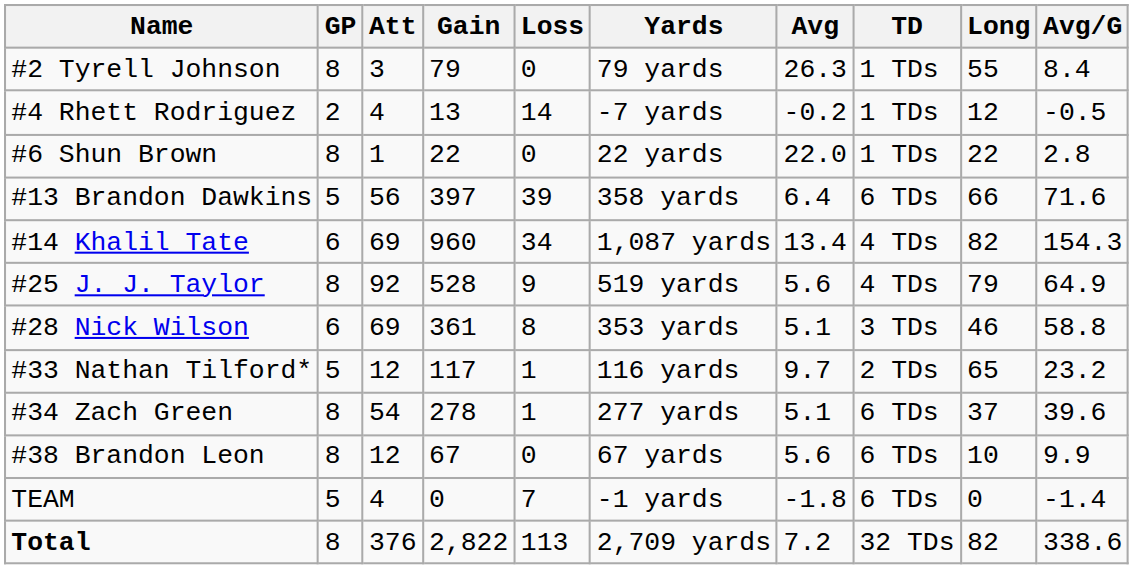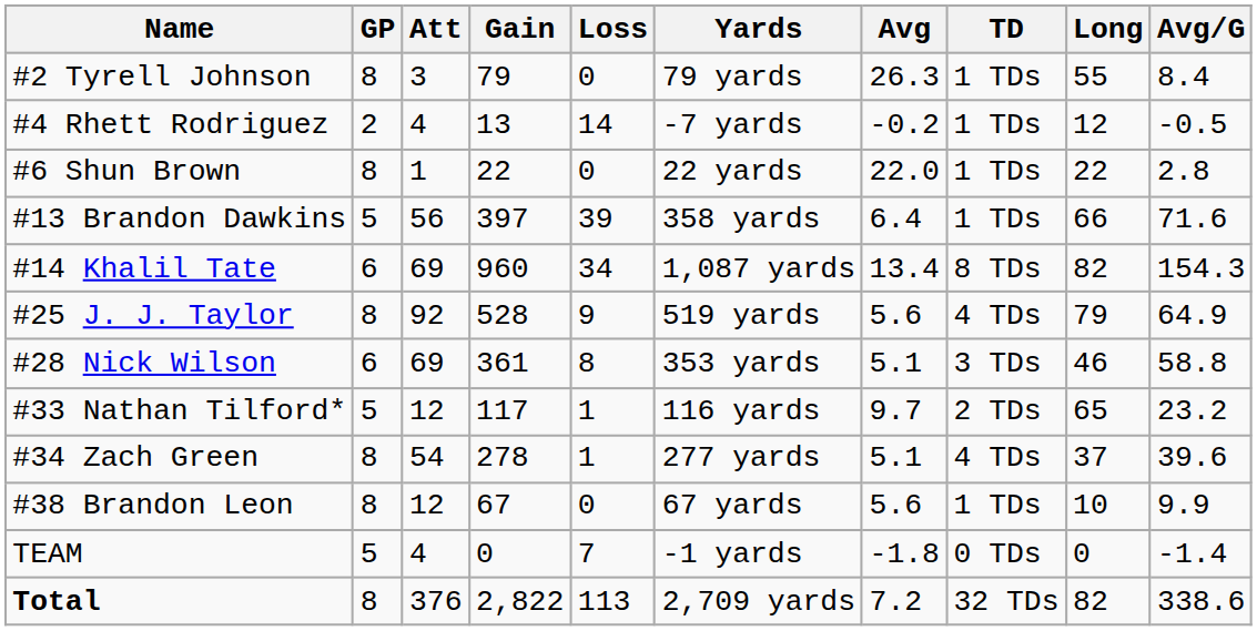 <table class="wikitable" style="white-space:nowrap;">
 <tr>
 <th>Name</th>
 <th>GP</th>
 <th>Att</th>
 <th>Gain</th>
 <th>Loss</th>
 <th>Yards</th>
 <th>Avg</th>
 <th>TD</th>
 <th>Long</th>
 <th>Avg/G</th>
 </tr>
 <tr>
 <td>#2 Tyrell Johnson</td>
 <td>8</td>
 <td>3</td>
 <td>79</td>
 <td>0</td>
 <td>79 yards</td>
 <td>26.3</td>
 <td>1 TDs</td>
 <td>55</td>
 <td>8.4</td>
 </tr>
 <tr>
 <td>#4 Rhett Rodriguez</td>
 <td>2</td>
 <td>4</td>
 <td>13</td>
 <td>14</td>
 <td>-7 yards</td>
 <td>-0.2</td>
 <td>1 TDs</td>
 <td>12</td>
 <td>-0.5</td>
 </tr>
 <tr>
 <td>#6 Shun Brown</td>
 <td>8</td>
 <td>1</td>
 <td>22</td>
 <td>0</td>
 <td>22 yards</td>
 <td>22.0</td>
 <td>1 TDs</td>
 <td>22</td>
 <td>2.8</td>
 </tr>
 <tr>
 <td>#13 Brandon Dawkins</td>
 <td>5</td>
 <td>56</td>
 <td>397</td>
 <td>39</td>
 <td>358 yards</td>
 <td>6.4</td>
-<td>6 TDs</td>
+<td>1 TDs</td>
 <td>66</td>
 <td>71.6</td>
 </tr>
 <tr>
 <td>#14 <a href='#'>Khalil Tate</a></td>
 <td>6</td>
 <td>69</td>
 <td>960</td>
 <td>34</td>
 <td>1,087 yards</td>
 <td>13.4</td>
-<td>4 TDs</td>
+<td>8 TDs</td>
 <td>82</td>
 <td>154.3</td>
 </tr>
 <tr>
 <td>#25 <a href='#'>J. J. Taylor</a></td>
 <td>8</td>
 <td>92</td>
 <td>528</td>
 <td>9</td>
 <td>519 yards</td>
 <td>5.6</td>
 <td>4 TDs</td>
 <td>79</td>
 <td>64.9</td>
 </tr>
 <tr>
 <td>#28 <a href='#'>Nick Wilson</a></td>
 <td>6</td>
 <td>69</td>
 <td>361</td>
 <td>8</td>
 <td>353 yards</td>
 <td>5.1</td>
 <td>3 TDs</td>
 <td>46</td>
 <td>58.8</td>
 </tr>
 <tr>
 <td>#33 Nathan Tilford*</td>
 <td>5</td>
 <td>12</td>
 <td>117</td>
 <td>1</td>
 <td>116 yards</td>
 <td>9.7</td>
 <td>2 TDs</td>
 <td>65</td>
 <td>23.2</td>
 </tr>
 <tr>
 <td>#34 Zach Green</td>
 <td>8</td>
 <td>54</td>
 <td>278</td>
 <td>1</td>
 <td>277 yards</td>
 <td>5.1</td>
-<td>6 TDs</td>
+<td>4 TDs</td>
 <td>37</td>
 <td>39.6</td>
 </tr>
 <tr>
 <td>#38 Brandon Leon</td>
 <td>8</td>
 <td>12</td>
 <td>67</td>
 <td>0</td>
 <td>67 yards</td>
 <td>5.6</td>
-<td>6 TDs</td>
+<td>1 TDs</td>
 <td>10</td>
 <td>9.9</td>
 </tr>
 <tr>
 <td>TEAM</td>
 <td>5</td>
 <td>4</td>
 <td>0</td>
 <td>7</td>
 <td>-1 yards</td>
 <td>-1.8</td>
-<td>6 TDs</td>
+<td>0 TDs</td>
 <td>0</td>
 <td>-1.4</td>
 </tr>
 <tr>
 <td><strong>Total</strong></td>
 <td>8</td>
 <td>376</td>
 <td>2,822</td>
 <td>113</td>
 <td>2,709 yards</td>
 <td>7.2</td>
 <td>32 TDs</td>
 <td>82</td>
 <td>338.6</td>
 </tr>
 </table>
